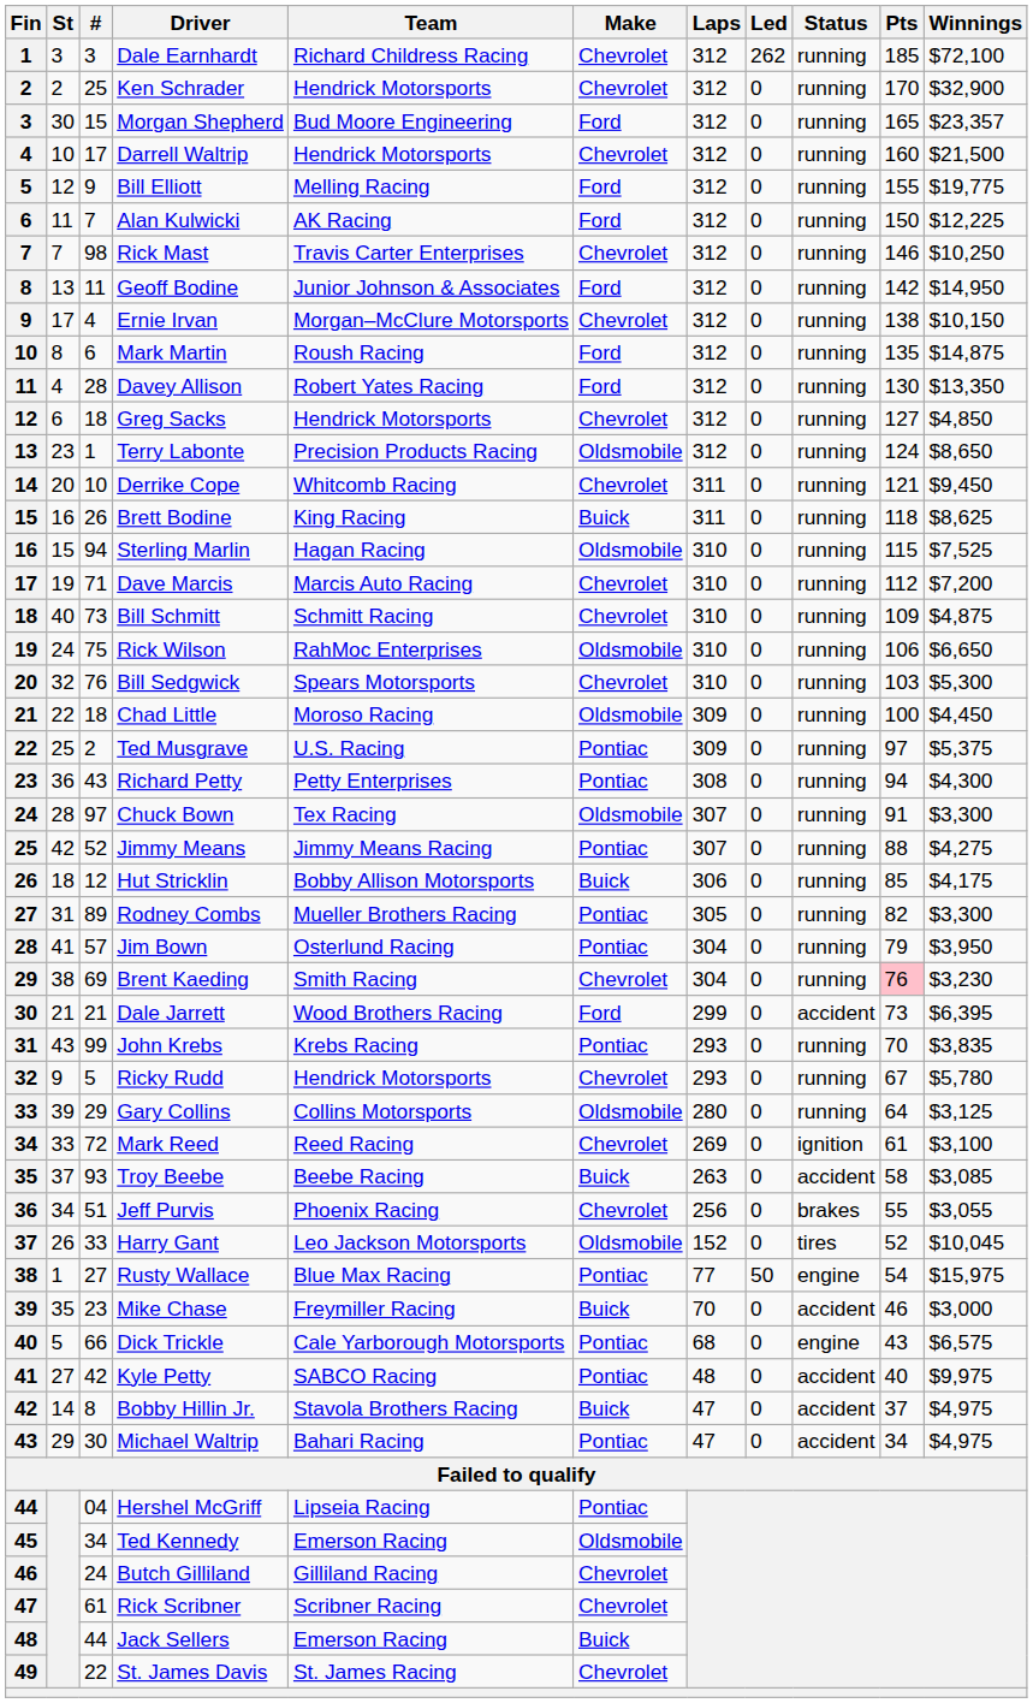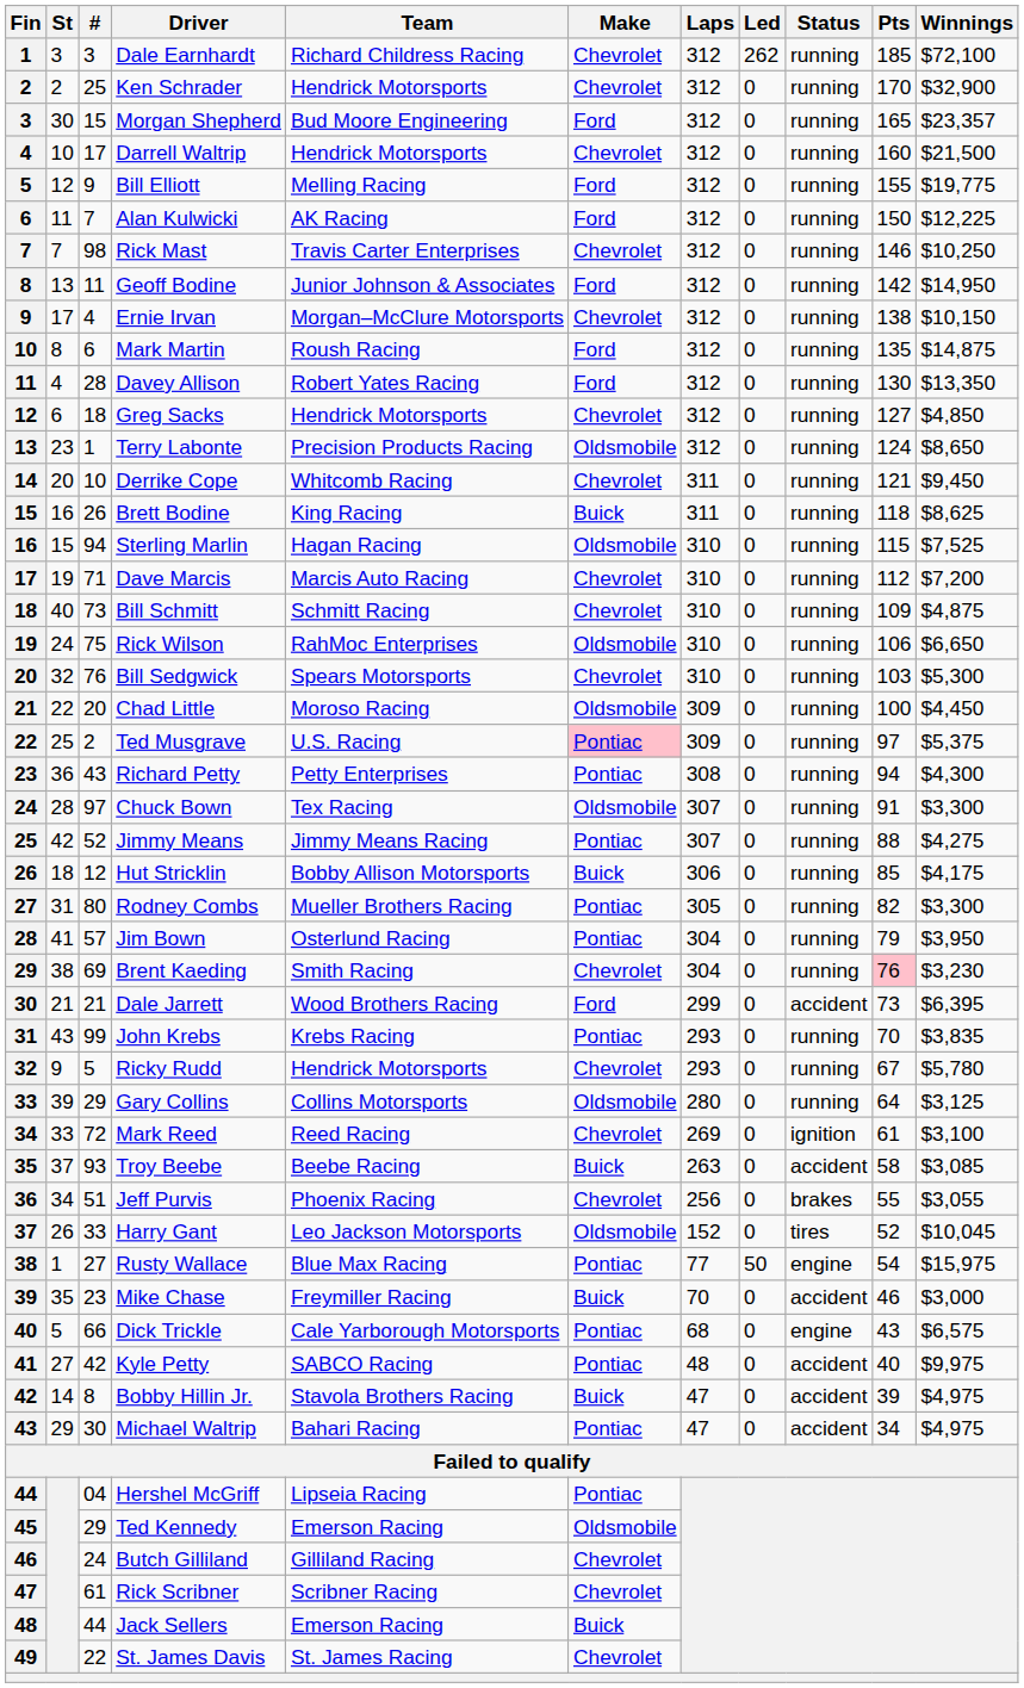 <table class="wikitable" style="font-size:95%">
 <tr>
 <th>Fin</th>
 <th>St</th>
 <th>#</th>
 <th>Driver</th>
 <th>Team</th>
 <th>Make</th>
 <th>Laps</th>
 <th>Led</th>
 <th>Status</th>
 <th>Pts</th>
 <th>Winnings</th>
 </tr>
 <tr>
 <th>1</th>
 <td>3</td>
 <td>3</td>
 <td><a href='#'>Dale Earnhardt</a></td>
 <td><a href='#'>Richard Childress Racing</a></td>
 <td><a href='#'>Chevrolet</a></td>
 <td>312</td>
 <td>262</td>
 <td>running</td>
 <td>185</td>
 <td>$72,100</td>
 </tr>
 <tr>
 <th>2</th>
 <td>2</td>
 <td>25</td>
 <td><a href='#'>Ken Schrader</a></td>
 <td><a href='#'>Hendrick Motorsports</a></td>
 <td><a href='#'>Chevrolet</a></td>
 <td>312</td>
 <td>0</td>
 <td>running</td>
 <td>170</td>
 <td>$32,900</td>
 </tr>
 <tr>
 <th>3</th>
 <td>30</td>
 <td>15</td>
 <td><a href='#'>Morgan Shepherd</a></td>
 <td><a href='#'>Bud Moore Engineering</a></td>
 <td><a href='#'>Ford</a></td>
 <td>312</td>
 <td>0</td>
 <td>running</td>
 <td>165</td>
 <td>$23,357</td>
 </tr>
 <tr>
 <th>4</th>
 <td>10</td>
 <td>17</td>
 <td><a href='#'>Darrell Waltrip</a></td>
 <td><a href='#'>Hendrick Motorsports</a></td>
 <td><a href='#'>Chevrolet</a></td>
 <td>312</td>
 <td>0</td>
 <td>running</td>
 <td>160</td>
 <td>$21,500</td>
 </tr>
 <tr>
 <th>5</th>
 <td>12</td>
 <td>9</td>
 <td><a href='#'>Bill Elliott</a></td>
 <td><a href='#'>Melling Racing</a></td>
 <td><a href='#'>Ford</a></td>
 <td>312</td>
 <td>0</td>
 <td>running</td>
 <td>155</td>
 <td>$19,775</td>
 </tr>
 <tr>
 <th>6</th>
 <td>11</td>
 <td>7</td>
 <td><a href='#'>Alan Kulwicki</a></td>
 <td><a href='#'>AK Racing</a></td>
 <td><a href='#'>Ford</a></td>
 <td>312</td>
 <td>0</td>
 <td>running</td>
 <td>150</td>
 <td>$12,225</td>
 </tr>
 <tr>
 <th>7</th>
 <td>7</td>
 <td>98</td>
 <td><a href='#'>Rick Mast</a></td>
 <td><a href='#'>Travis Carter Enterprises</a></td>
 <td><a href='#'>Chevrolet</a></td>
 <td>312</td>
 <td>0</td>
 <td>running</td>
 <td>146</td>
 <td>$10,250</td>
 </tr>
 <tr>
 <th>8</th>
 <td>13</td>
 <td>11</td>
 <td><a href='#'>Geoff Bodine</a></td>
 <td><a href='#'>Junior Johnson & Associates</a></td>
 <td><a href='#'>Ford</a></td>
 <td>312</td>
 <td>0</td>
 <td>running</td>
 <td>142</td>
 <td>$14,950</td>
 </tr>
 <tr>
 <th>9</th>
 <td>17</td>
 <td>4</td>
 <td><a href='#'>Ernie Irvan</a></td>
 <td><a href='#'>Morgan–McClure Motorsports</a></td>
 <td><a href='#'>Chevrolet</a></td>
 <td>312</td>
 <td>0</td>
 <td>running</td>
 <td>138</td>
 <td>$10,150</td>
 </tr>
 <tr>
 <th>10</th>
 <td>8</td>
 <td>6</td>
 <td><a href='#'>Mark Martin</a></td>
 <td><a href='#'>Roush Racing</a></td>
 <td><a href='#'>Ford</a></td>
 <td>312</td>
 <td>0</td>
 <td>running</td>
 <td>135</td>
 <td>$14,875</td>
 </tr>
 <tr>
 <th>11</th>
 <td>4</td>
 <td>28</td>
 <td><a href='#'>Davey Allison</a></td>
 <td><a href='#'>Robert Yates Racing</a></td>
 <td><a href='#'>Ford</a></td>
 <td>312</td>
 <td>0</td>
 <td>running</td>
 <td>130</td>
 <td>$13,350</td>
 </tr>
 <tr>
 <th>12</th>
 <td>6</td>
 <td>18</td>
 <td><a href='#'>Greg Sacks</a></td>
 <td><a href='#'>Hendrick Motorsports</a></td>
 <td><a href='#'>Chevrolet</a></td>
 <td>312</td>
 <td>0</td>
 <td>running</td>
 <td>127</td>
 <td>$4,850</td>
 </tr>
 <tr>
 <th>13</th>
 <td>23</td>
 <td>1</td>
 <td><a href='#'>Terry Labonte</a></td>
 <td><a href='#'>Precision Products Racing</a></td>
 <td><a href='#'>Oldsmobile</a></td>
 <td>312</td>
 <td>0</td>
 <td>running</td>
 <td>124</td>
 <td>$8,650</td>
 </tr>
 <tr>
 <th>14</th>
 <td>20</td>
 <td>10</td>
 <td><a href='#'>Derrike Cope</a></td>
 <td><a href='#'>Whitcomb Racing</a></td>
 <td><a href='#'>Chevrolet</a></td>
 <td>311</td>
 <td>0</td>
 <td>running</td>
 <td>121</td>
 <td>$9,450</td>
 </tr>
 <tr>
 <th>15</th>
 <td>16</td>
 <td>26</td>
 <td><a href='#'>Brett Bodine</a></td>
 <td><a href='#'>King Racing</a></td>
 <td><a href='#'>Buick</a></td>
 <td>311</td>
 <td>0</td>
 <td>running</td>
 <td>118</td>
 <td>$8,625</td>
 </tr>
 <tr>
 <th>16</th>
 <td>15</td>
 <td>94</td>
 <td><a href='#'>Sterling Marlin</a></td>
 <td><a href='#'>Hagan Racing</a></td>
 <td><a href='#'>Oldsmobile</a></td>
 <td>310</td>
 <td>0</td>
 <td>running</td>
 <td>115</td>
 <td>$7,525</td>
 </tr>
 <tr>
 <th>17</th>
 <td>19</td>
 <td>71</td>
 <td><a href='#'>Dave Marcis</a></td>
 <td><a href='#'>Marcis Auto Racing</a></td>
 <td><a href='#'>Chevrolet</a></td>
 <td>310</td>
 <td>0</td>
 <td>running</td>
 <td>112</td>
 <td>$7,200</td>
 </tr>
 <tr>
 <th>18</th>
 <td>40</td>
 <td>73</td>
 <td><a href='#'>Bill Schmitt</a></td>
 <td><a href='#'>Schmitt Racing</a></td>
 <td><a href='#'>Chevrolet</a></td>
 <td>310</td>
 <td>0</td>
 <td>running</td>
 <td>109</td>
 <td>$4,875</td>
 </tr>
 <tr>
 <th>19</th>
 <td>24</td>
 <td>75</td>
 <td><a href='#'>Rick Wilson</a></td>
 <td><a href='#'>RahMoc Enterprises</a></td>
 <td><a href='#'>Oldsmobile</a></td>
 <td>310</td>
 <td>0</td>
 <td>running</td>
 <td>106</td>
 <td>$6,650</td>
 </tr>
 <tr>
 <th>20</th>
 <td>32</td>
 <td>76</td>
 <td><a href='#'>Bill Sedgwick</a></td>
 <td><a href='#'>Spears Motorsports</a></td>
 <td><a href='#'>Chevrolet</a></td>
 <td>310</td>
 <td>0</td>
 <td>running</td>
 <td>103</td>
 <td>$5,300</td>
 </tr>
 <tr>
 <th>21</th>
 <td>22</td>
-<td>18</td>
+<td>20</td>
 <td><a href='#'>Chad Little</a></td>
 <td><a href='#'>Moroso Racing</a></td>
 <td><a href='#'>Oldsmobile</a></td>
 <td>309</td>
 <td>0</td>
 <td>running</td>
 <td>100</td>
 <td>$4,450</td>
 </tr>
 <tr>
 <th>22</th>
 <td>25</td>
 <td>2</td>
 <td><a href='#'>Ted Musgrave</a></td>
 <td><a href='#'>U.S. Racing</a></td>
-<td><a href='#'>Pontiac</a></td>
+<td style="background: pink;"><a href='#'>Pontiac</a></td>
 <td>309</td>
 <td>0</td>
 <td>running</td>
 <td>97</td>
 <td>$5,375</td>
 </tr>
 <tr>
 <th>23</th>
 <td>36</td>
 <td>43</td>
 <td><a href='#'>Richard Petty</a></td>
 <td><a href='#'>Petty Enterprises</a></td>
 <td><a href='#'>Pontiac</a></td>
 <td>308</td>
 <td>0</td>
 <td>running</td>
 <td>94</td>
 <td>$4,300</td>
 </tr>
 <tr>
 <th>24</th>
 <td>28</td>
 <td>97</td>
 <td><a href='#'>Chuck Bown</a></td>
 <td><a href='#'>Tex Racing</a></td>
 <td><a href='#'>Oldsmobile</a></td>
 <td>307</td>
 <td>0</td>
 <td>running</td>
 <td>91</td>
 <td>$3,300</td>
 </tr>
 <tr>
 <th>25</th>
 <td>42</td>
 <td>52</td>
 <td><a href='#'>Jimmy Means</a></td>
 <td><a href='#'>Jimmy Means Racing</a></td>
 <td><a href='#'>Pontiac</a></td>
 <td>307</td>
 <td>0</td>
 <td>running</td>
 <td>88</td>
 <td>$4,275</td>
 </tr>
 <tr>
 <th>26</th>
 <td>18</td>
 <td>12</td>
 <td><a href='#'>Hut Stricklin</a></td>
 <td><a href='#'>Bobby Allison Motorsports</a></td>
 <td><a href='#'>Buick</a></td>
 <td>306</td>
 <td>0</td>
 <td>running</td>
 <td>85</td>
 <td>$4,175</td>
 </tr>
 <tr>
 <th>27</th>
 <td>31</td>
-<td>89</td>
+<td>80</td>
 <td><a href='#'>Rodney Combs</a></td>
 <td><a href='#'>Mueller Brothers Racing</a></td>
 <td><a href='#'>Pontiac</a></td>
 <td>305</td>
 <td>0</td>
 <td>running</td>
 <td>82</td>
 <td>$3,300</td>
 </tr>
 <tr>
 <th>28</th>
 <td>41</td>
 <td>57</td>
 <td><a href='#'>Jim Bown</a></td>
 <td><a href='#'>Osterlund Racing</a></td>
 <td><a href='#'>Pontiac</a></td>
 <td>304</td>
 <td>0</td>
 <td>running</td>
 <td>79</td>
 <td>$3,950</td>
 </tr>
 <tr>
 <th>29</th>
 <td>38</td>
 <td>69</td>
 <td><a href='#'>Brent Kaeding</a></td>
 <td><a href='#'>Smith Racing</a></td>
 <td><a href='#'>Chevrolet</a></td>
 <td>304</td>
 <td>0</td>
 <td>running</td>
 <td style="background: pink;">76</td>
 <td>$3,230</td>
 </tr>
 <tr>
 <th>30</th>
 <td>21</td>
 <td>21</td>
 <td><a href='#'>Dale Jarrett</a></td>
 <td><a href='#'>Wood Brothers Racing</a></td>
 <td><a href='#'>Ford</a></td>
 <td>299</td>
 <td>0</td>
 <td>accident</td>
 <td>73</td>
 <td>$6,395</td>
 </tr>
 <tr>
 <th>31</th>
 <td>43</td>
 <td>99</td>
 <td><a href='#'>John Krebs</a></td>
 <td><a href='#'>Krebs Racing</a></td>
 <td><a href='#'>Pontiac</a></td>
 <td>293</td>
 <td>0</td>
 <td>running</td>
 <td>70</td>
 <td>$3,835</td>
 </tr>
 <tr>
 <th>32</th>
 <td>9</td>
 <td>5</td>
 <td><a href='#'>Ricky Rudd</a></td>
 <td><a href='#'>Hendrick Motorsports</a></td>
 <td><a href='#'>Chevrolet</a></td>
 <td>293</td>
 <td>0</td>
 <td>running</td>
 <td>67</td>
 <td>$5,780</td>
 </tr>
 <tr>
 <th>33</th>
 <td>39</td>
 <td>29</td>
 <td><a href='#'>Gary Collins</a></td>
 <td><a href='#'>Collins Motorsports</a></td>
 <td><a href='#'>Oldsmobile</a></td>
 <td>280</td>
 <td>0</td>
 <td>running</td>
 <td>64</td>
 <td>$3,125</td>
 </tr>
 <tr>
 <th>34</th>
 <td>33</td>
 <td>72</td>
 <td><a href='#'>Mark Reed</a></td>
 <td><a href='#'>Reed Racing</a></td>
 <td><a href='#'>Chevrolet</a></td>
 <td>269</td>
 <td>0</td>
 <td>ignition</td>
 <td>61</td>
 <td>$3,100</td>
 </tr>
 <tr>
 <th>35</th>
 <td>37</td>
 <td>93</td>
 <td><a href='#'>Troy Beebe</a></td>
 <td><a href='#'>Beebe Racing</a></td>
 <td><a href='#'>Buick</a></td>
 <td>263</td>
 <td>0</td>
 <td>accident</td>
 <td>58</td>
 <td>$3,085</td>
 </tr>
 <tr>
 <th>36</th>
 <td>34</td>
 <td>51</td>
 <td><a href='#'>Jeff Purvis</a></td>
 <td><a href='#'>Phoenix Racing</a></td>
 <td><a href='#'>Chevrolet</a></td>
 <td>256</td>
 <td>0</td>
 <td>brakes</td>
 <td>55</td>
 <td>$3,055</td>
 </tr>
 <tr>
 <th>37</th>
 <td>26</td>
 <td>33</td>
 <td><a href='#'>Harry Gant</a></td>
 <td><a href='#'>Leo Jackson Motorsports</a></td>
 <td><a href='#'>Oldsmobile</a></td>
 <td>152</td>
 <td>0</td>
 <td>tires</td>
 <td>52</td>
 <td>$10,045</td>
 </tr>
 <tr>
 <th>38</th>
 <td>1</td>
 <td>27</td>
 <td><a href='#'>Rusty Wallace</a></td>
 <td><a href='#'>Blue Max Racing</a></td>
 <td><a href='#'>Pontiac</a></td>
 <td>77</td>
 <td>50</td>
 <td>engine</td>
 <td>54</td>
 <td>$15,975</td>
 </tr>
 <tr>
 <th>39</th>
 <td>35</td>
 <td>23</td>
 <td><a href='#'>Mike Chase</a></td>
 <td><a href='#'>Freymiller Racing</a></td>
 <td><a href='#'>Buick</a></td>
 <td>70</td>
 <td>0</td>
 <td>accident</td>
 <td>46</td>
 <td>$3,000</td>
 </tr>
 <tr>
 <th>40</th>
 <td>5</td>
 <td>66</td>
 <td><a href='#'>Dick Trickle</a></td>
 <td><a href='#'>Cale Yarborough Motorsports</a></td>
 <td><a href='#'>Pontiac</a></td>
 <td>68</td>
 <td>0</td>
 <td>engine</td>
 <td>43</td>
 <td>$6,575</td>
 </tr>
 <tr>
 <th>41</th>
 <td>27</td>
 <td>42</td>
 <td><a href='#'>Kyle Petty</a></td>
 <td><a href='#'>SABCO Racing</a></td>
 <td><a href='#'>Pontiac</a></td>
 <td>48</td>
 <td>0</td>
 <td>accident</td>
 <td>40</td>
 <td>$9,975</td>
 </tr>
 <tr>
 <th>42</th>
 <td>14</td>
 <td>8</td>
 <td><a href='#'>Bobby Hillin Jr.</a></td>
 <td><a href='#'>Stavola Brothers Racing</a></td>
 <td><a href='#'>Buick</a></td>
 <td>47</td>
 <td>0</td>
 <td>accident</td>
-<td>37</td>
+<td>39</td>
 <td>$4,975</td>
 </tr>
 <tr>
 <th>43</th>
 <td>29</td>
 <td>30</td>
 <td><a href='#'>Michael Waltrip</a></td>
 <td><a href='#'>Bahari Racing</a></td>
 <td><a href='#'>Pontiac</a></td>
 <td>47</td>
 <td>0</td>
 <td>accident</td>
 <td>34</td>
 <td>$4,975</td>
 </tr>
 <tr>
 <th colspan="11">Failed to qualify</th>
 </tr>
 <tr>
 <th>44</th>
 <th rowspan="6"></th>
 <td>04</td>
 <td><a href='#'>Hershel McGriff</a></td>
 <td><a href='#'>Lipseia Racing</a></td>
 <td><a href='#'>Pontiac</a></td>
 <th colspan="5" rowspan="6"></th>
 </tr>
 <tr>
 <th>45</th>
-<td>34</td>
+<td>29</td>
 <td><a href='#'>Ted Kennedy</a></td>
 <td><a href='#'>Emerson Racing</a></td>
 <td><a href='#'>Oldsmobile</a></td>
 </tr>
 <tr>
 <th>46</th>
 <td>24</td>
 <td><a href='#'>Butch Gilliland</a></td>
 <td><a href='#'>Gilliland Racing</a></td>
 <td><a href='#'>Chevrolet</a></td>
 </tr>
 <tr>
 <th>47</th>
 <td>61</td>
 <td><a href='#'>Rick Scribner</a></td>
 <td><a href='#'>Scribner Racing</a></td>
 <td><a href='#'>Chevrolet</a></td>
 </tr>
 <tr>
 <th>48</th>
 <td>44</td>
 <td><a href='#'>Jack Sellers</a></td>
 <td><a href='#'>Emerson Racing</a></td>
 <td><a href='#'>Buick</a></td>
 </tr>
 <tr>
 <th>49</th>
 <td>22</td>
 <td><a href='#'>St. James Davis</a></td>
 <td><a href='#'>St. James Racing</a></td>
 <td><a href='#'>Chevrolet</a></td>
 </tr>
 <tr>
 <th colspan="11"></th>
 </tr>
 </table>
